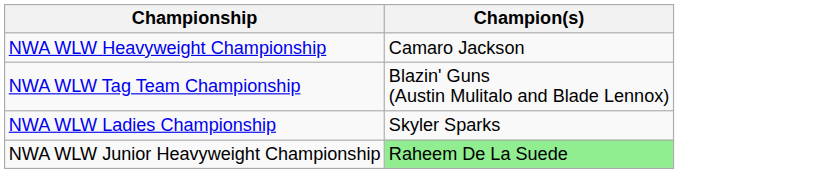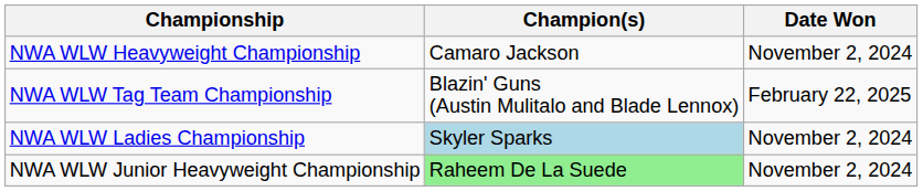 <table class="wikitable">
 <tr>
 <th>Championship</th>
 <th>Champion(s)</th>
+<th>Date Won</th>
 </tr>
 <tr>
 <td><a href='#'>NWA WLW Heavyweight Championship</a></td>
 <td>Camaro Jackson</td>
+<td>November 2, 2024</td>
 </tr>
 <tr>
 <td><a href='#'>NWA WLW Tag Team Championship</a></td>
 <td>Blazin' Guns<br>(Austin Mulitalo and Blade Lennox)</td>
+<td>February 22, 2025</td>
 </tr>
 <tr>
 <td><a href='#'>NWA WLW Ladies Championship</a></td>
-<td>Skyler Sparks</td>
+<td style="background: lightblue;">Skyler Sparks</td>
+<td>November 2, 2024</td>
 </tr>
 <tr>
 <td>NWA WLW Junior Heavyweight Championship</td>
 <td style="background: lightgreen;">Raheem De La Suede</td>
+<td>November 2, 2024</td>
 </tr>
 </table>
